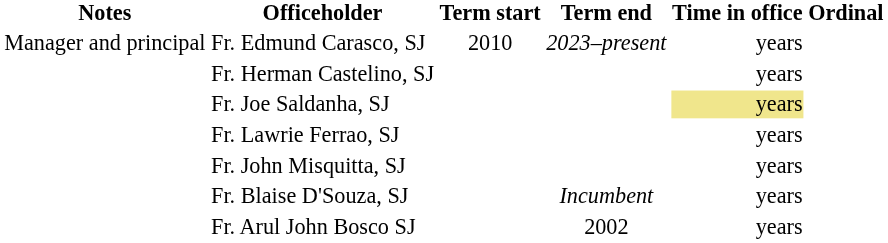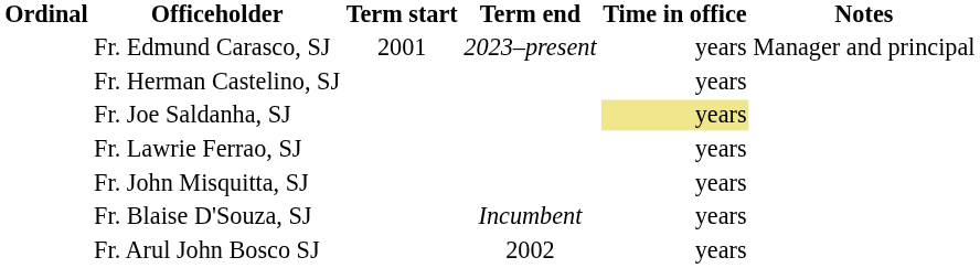 <table>
 <tr>
-<th>Notes</th>
+<th>Ordinal</th>
 <th>Officeholder</th>
 <th>Term start</th>
 <th>Term end</th>
 <th>Time in office</th>
-<th>Ordinal</th>
+<th>Notes</th>
 </tr>
 <tr>
-<td>Manager and principal</td>
+<td align=center></td>
 <td>Fr. Edmund Carasco, SJ</td>
-<td align=center>2010</td>
+<td align=center>2001</td>
 <td align=center><em>2023–present</em></td>
 <td align=right> years</td>
-<td align=center></td>
+<td>Manager and principal</td>
 </tr>
 <tr>
-<td></td>
+<td align=center></td>
 <td>Fr. Herman Castelino, SJ</td>
 <td align=center></td>
 <td align=center></td>
 <td align=right> years</td>
-<td align=center></td>
+<td></td>
 </tr>
 <tr>
-<td></td>
+<td align=center></td>
 <td>Fr. Joe Saldanha, SJ</td>
 <td align=center></td>
 <td align=center></td>
 <td align=right style="background: khaki;"> years</td>
-<td align=center></td>
+<td></td>
 </tr>
 <tr>
-<td></td>
+<td align=center></td>
 <td>Fr. Lawrie Ferrao, SJ</td>
 <td align=center></td>
 <td align=center></td>
 <td align=right> years</td>
-<td align=center></td>
+<td></td>
 </tr>
 <tr>
-<td></td>
+<td align=center></td>
 <td>Fr. John Misquitta, SJ</td>
 <td align=center></td>
 <td align=center></td>
 <td align=right> years</td>
-<td align=center></td>
+<td></td>
 </tr>
 <tr>
-<td></td>
+<td align=center></td>
 <td>Fr. Blaise D'Souza, SJ</td>
 <td align=center></td>
 <td align=center><em>Incumbent</em></td>
 <td align=right> years</td>
-<td align=center></td>
+<td></td>
 </tr>
 <tr>
-<td></td>
+<td align=center></td>
 <td>Fr. Arul John Bosco  SJ</td>
 <td align=center></td>
 <td align=center>2002</td>
 <td align=right> years</td>
-<td align=center></td>
+<td></td>
 </tr>
 </table>
